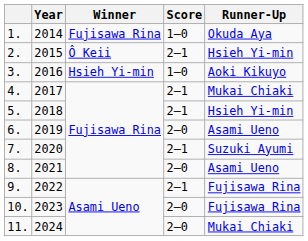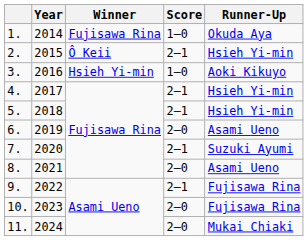 <table class="wikitable">
 <tr>
 <th></th>
 <th>Year</th>
 <th>Winner</th>
 <th>Score</th>
 <th>Runner-Up</th>
 </tr>
 <tr>
 <td>1.</td>
 <td>2014</td>
 <td><a href='#'>Fujisawa Rina</a></td>
 <td>1–0</td>
 <td><a href='#'>Okuda Aya</a></td>
 </tr>
 <tr>
 <td>2.</td>
 <td>2015</td>
 <td><a href='#'>Ô Keii</a></td>
 <td>2–1</td>
 <td><a href='#'>Hsieh Yi-min</a></td>
 </tr>
 <tr>
 <td>3.</td>
 <td>2016</td>
 <td><a href='#'>Hsieh Yi-min</a></td>
 <td>1–0</td>
 <td><a href='#'>Aoki Kikuyo</a></td>
 </tr>
 <tr>
 <td>4.</td>
 <td>2017</td>
 <td rowspan="5"><a href='#'>Fujisawa Rina</a></td>
 <td>2–1</td>
-<td><a href='#'>Mukai Chiaki</a></td>
+<td><a href='#'>Hsieh Yi-min</a></td>
 </tr>
 <tr>
 <td>5.</td>
 <td>2018</td>
 <td>2–1</td>
 <td><a href='#'>Hsieh Yi-min</a></td>
 </tr>
 <tr>
 <td>6.</td>
 <td>2019</td>
 <td>2–0</td>
 <td><a href='#'>Asami Ueno</a></td>
 </tr>
 <tr>
 <td>7.</td>
 <td>2020</td>
 <td>2–1</td>
 <td><a href='#'>Suzuki Ayumi</a></td>
 </tr>
 <tr>
 <td>8.</td>
 <td>2021</td>
 <td>2–0</td>
 <td><a href='#'>Asami Ueno</a></td>
 </tr>
 <tr>
 <td>9.</td>
 <td>2022</td>
 <td rowspan="3"><a href='#'>Asami Ueno</a></td>
 <td>2–1</td>
 <td><a href='#'>Fujisawa Rina</a></td>
 </tr>
 <tr>
 <td>10.</td>
 <td>2023</td>
 <td>2–0</td>
 <td><a href='#'>Fujisawa Rina</a></td>
 </tr>
 <tr>
 <td>11.</td>
 <td>2024</td>
 <td>2–0</td>
 <td><a href='#'>Mukai Chiaki</a></td>
 </tr>
 </table>
